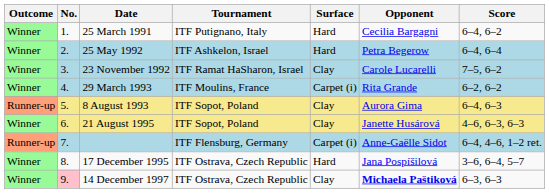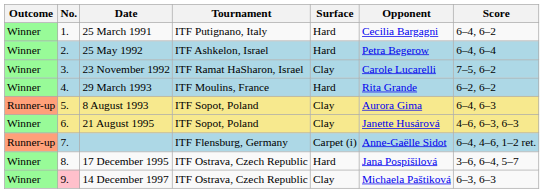 <table class="wikitable" style="font-size:97%">
 <tr>
 <th>Outcome</th>
 <th>No.</th>
 <th>Date</th>
 <th>Tournament</th>
 <th>Surface</th>
 <th>Opponent</th>
 <th>Score</th>
 </tr>
 <tr>
 <td style="background:#98fb98;">Winner</td>
 <td>1.</td>
 <td>25 March 1991</td>
 <td>ITF Putignano, Italy</td>
 <td>Hard</td>
 <td> <a href='#'>Cecilia Bargagni</a></td>
 <td>6–4, 6–2</td>
 </tr>
 <tr style="background:lightblue;">
 <td style="background:#98fb98;">Winner</td>
 <td>2.</td>
 <td>25 May 1992</td>
 <td>ITF Ashkelon, Israel</td>
 <td>Hard</td>
 <td> <a href='#'>Petra Begerow</a></td>
 <td>6–4, 6–4</td>
 </tr>
 <tr style="background:lightblue;">
 <td style="background:#98fb98;">Winner</td>
 <td>3.</td>
 <td>23 November 1992</td>
 <td>ITF Ramat HaSharon, Israel</td>
 <td>Clay</td>
 <td> <a href='#'>Carole Lucarelli</a></td>
 <td>7–5, 6–2</td>
 </tr>
 <tr style="background:lightblue;">
 <td style="background:#98fb98;">Winner</td>
 <td>4.</td>
 <td>29 March 1993</td>
 <td>ITF Moulins, France</td>
-<td>Carpet (i)</td>
+<td>Hard</td>
 <td> <a href='#'>Rita Grande</a></td>
 <td>6–2, 6–2</td>
 </tr>
 <tr bgcolor="#F7E98E">
 <td style="background:#ffa07a;">Runner-up</td>
 <td>5.</td>
 <td>8 August 1993</td>
 <td>ITF Sopot, Poland</td>
 <td>Clay</td>
 <td> <a href='#'>Aurora Gima</a></td>
 <td>6–4, 6–3</td>
 </tr>
 <tr bgcolor="#F7E98E">
 <td style="background:#98fb98;">Winner</td>
 <td>6.</td>
 <td>21 August 1995</td>
 <td>ITF Sopot, Poland</td>
 <td>Clay</td>
 <td> <a href='#'>Janette Husárová</a></td>
 <td>4–6, 6–3, 6–3</td>
 </tr>
 <tr bgcolor="lightblue">
 <td style="background:#ffa07a;">Runner-up</td>
 <td>7.</td>
 <td></td>
 <td>ITF Flensburg, Germany</td>
 <td>Carpet (i)</td>
 <td> <a href='#'>Anne-Gaëlle Sidot</a></td>
 <td>6–4, 4–6, 1–2 ret.</td>
 </tr>
 <tr>
 <td style="background:#98fb98;">Winner</td>
 <td>8.</td>
 <td>17 December 1995</td>
 <td>ITF Ostrava, Czech Republic</td>
 <td>Hard</td>
 <td> <a href='#'>Jana Pospíšilová</a></td>
 <td>3–6, 6–4, 5–7</td>
 </tr>
 <tr>
 <td style="background:#98fb98;">Winner</td>
 <td style="background: pink;">9.</td>
 <td>14 December 1997</td>
 <td>ITF Ostrava, Czech Republic</td>
 <td>Clay</td>
-<td><strong> <a href='#'>Michaela Paštiková</a></strong></td>
+<td> <a href='#'>Michaela Paštiková</a></td>
 <td>6–3, 6–3</td>
 </tr>
 </table>
